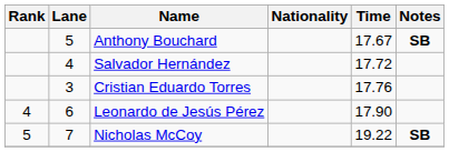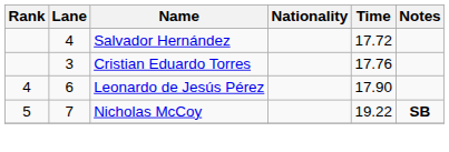 <table class="wikitable sortable" style="text-align:center">
 <tr>
 <th>Rank</th>
 <th>Lane</th>
 <th>Name</th>
 <th>Nationality</th>
 <th>Time</th>
 <th>Notes</th>
-</tr>
-<tr>
-<td></td>
-<td>5</td>
-<td align=left><a href='#'>Anthony Bouchard</a></td>
-<td align=left></td>
-<td>17.67</td>
-<td><strong>SB</strong></td>
 </tr>
 <tr>
 <td></td>
 <td>4</td>
 <td align=left><a href='#'>Salvador Hernández</a></td>
 <td align=left></td>
 <td>17.72</td>
 <td></td>
 </tr>
 <tr>
 <td></td>
 <td>3</td>
 <td align=left><a href='#'>Cristian Eduardo Torres</a></td>
 <td align=left></td>
 <td>17.76</td>
 <td></td>
 </tr>
 <tr>
 <td>4</td>
 <td>6</td>
 <td align=left><a href='#'>Leonardo de Jesús Pérez</a></td>
 <td align=left></td>
 <td>17.90</td>
 <td></td>
 </tr>
 <tr>
 <td>5</td>
 <td>7</td>
 <td align=left><a href='#'>Nicholas McCoy</a></td>
 <td align=left></td>
 <td>19.22</td>
 <td><strong>SB</strong></td>
 </tr>
 <tr>
 </tr>
 </table>
